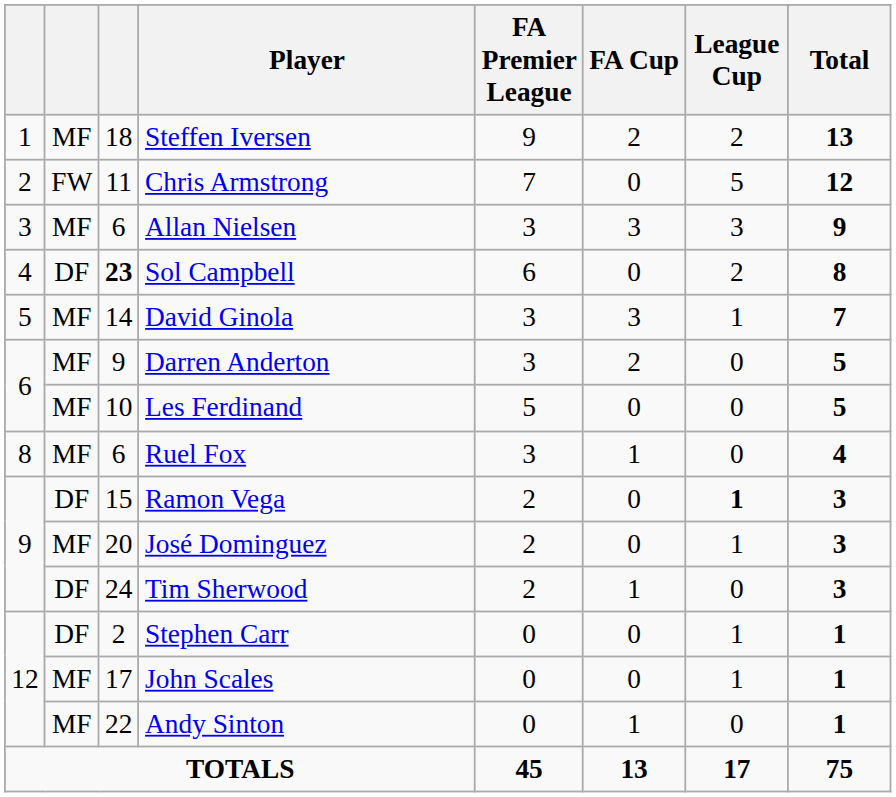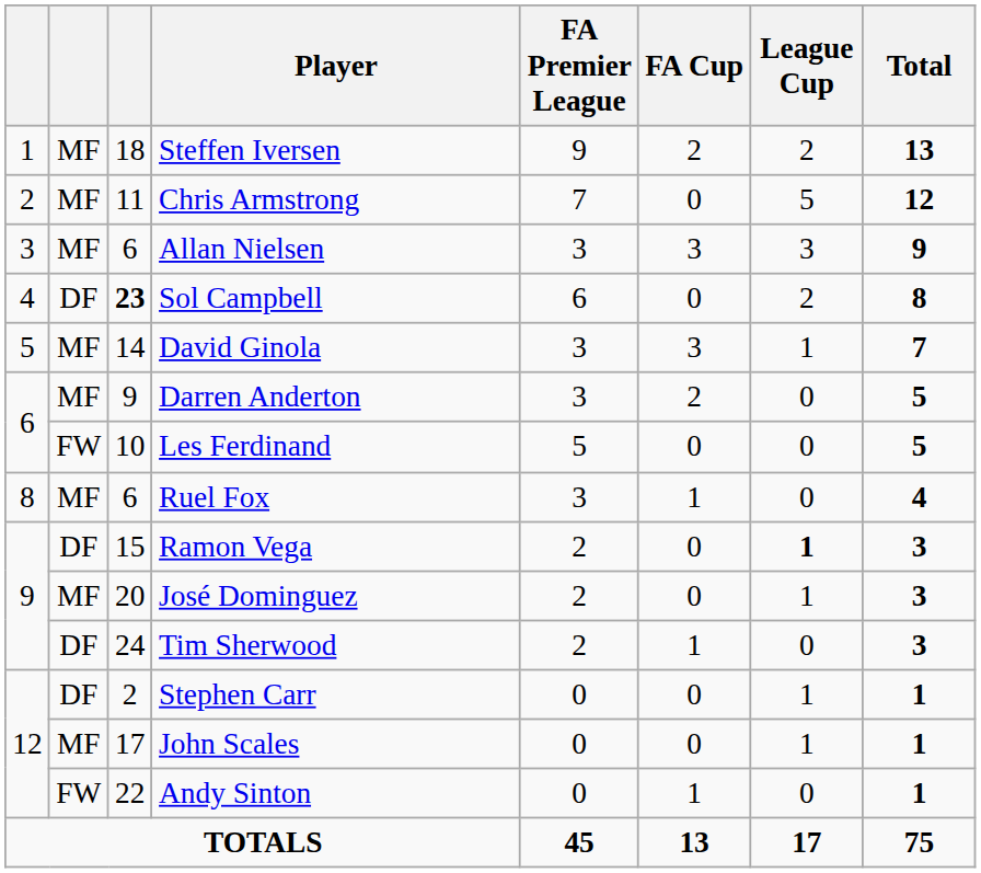 <table class="wikitable sortable" style="font-size: 95%; text-align: center;">
 <tr>
 <th width=10></th>
 <th width=10></th>
 <th width=10></th>
 <th width=180>Player</th>
 <th width=50>FA Premier League</th>
 <th width=50>FA Cup</th>
 <th width=50>League Cup</th>
 <th width=50>Total</th>
 </tr>
 <tr>
 <td>1</td>
 <td>MF</td>
 <td>18</td>
 <td align="left"> <a href='#'>Steffen Iversen</a></td>
 <td>9</td>
 <td>2</td>
 <td>2</td>
 <td><strong>13</strong></td>
 </tr>
 <tr>
 <td>2</td>
-<td>FW</td>
+<td>MF</td>
 <td>11</td>
 <td align="left"> <a href='#'>Chris Armstrong</a></td>
 <td>7</td>
 <td>0</td>
 <td>5</td>
 <td><strong>12</strong></td>
 </tr>
 <tr>
 <td>3</td>
 <td>MF</td>
 <td>6</td>
 <td align="left"> <a href='#'>Allan Nielsen</a></td>
 <td>3</td>
 <td>3</td>
 <td>3</td>
 <td><strong>9</strong></td>
 </tr>
 <tr>
 <td>4</td>
 <td>DF</td>
 <td><strong>23</strong></td>
 <td align=left> <a href='#'>Sol Campbell</a></td>
 <td>6</td>
 <td>0</td>
 <td>2</td>
 <td><strong>8</strong></td>
 </tr>
 <tr>
 <td>5</td>
 <td>MF</td>
 <td>14</td>
 <td align=left> <a href='#'>David Ginola</a></td>
 <td>3</td>
 <td>3</td>
 <td>1</td>
 <td><strong>7</strong></td>
 </tr>
 <tr>
 <td rowspan="2">6</td>
 <td>MF</td>
 <td>9</td>
 <td align="left"> <a href='#'>Darren Anderton</a></td>
 <td>3</td>
 <td>2</td>
 <td>0</td>
 <td><strong>5</strong></td>
 </tr>
 <tr>
-<td>MF</td>
+<td>FW</td>
 <td>10</td>
 <td align="left"> <a href='#'>Les Ferdinand</a></td>
 <td>5</td>
 <td>0</td>
 <td>0</td>
 <td><strong>5</strong></td>
 </tr>
 <tr>
 <td rowspan="1">8</td>
 <td>MF</td>
 <td>6</td>
 <td align="left"> <a href='#'>Ruel Fox</a></td>
 <td>3</td>
 <td>1</td>
 <td>0</td>
 <td><strong>4</strong></td>
 </tr>
 <tr>
 <td rowspan="3">9</td>
 <td>DF</td>
 <td>15</td>
 <td align="left"> <a href='#'>Ramon Vega</a></td>
 <td>2</td>
 <td>0</td>
 <td><strong>1</strong></td>
 <td><strong>3</strong></td>
 </tr>
 <tr>
 <td>MF</td>
 <td>20</td>
 <td align="left"> <a href='#'>José Dominguez</a></td>
 <td>2</td>
 <td>0</td>
 <td>1</td>
 <td><strong>3</strong></td>
 </tr>
 <tr>
 <td>DF</td>
 <td>24</td>
 <td align="left"> <a href='#'>Tim Sherwood</a></td>
 <td>2</td>
 <td>1</td>
 <td>0</td>
 <td><strong>3</strong></td>
 </tr>
 <tr>
 <td rowspan="3">12</td>
 <td>DF</td>
 <td>2</td>
 <td align="left"> <a href='#'>Stephen Carr</a></td>
 <td>0</td>
 <td>0</td>
 <td>1</td>
 <td><strong>1</strong></td>
 </tr>
 <tr>
 <td>MF</td>
 <td>17</td>
 <td align="left"> <a href='#'>John Scales</a></td>
 <td>0</td>
 <td>0</td>
 <td>1</td>
 <td><strong>1</strong></td>
 </tr>
 <tr>
-<td>MF</td>
+<td>FW</td>
 <td>22</td>
 <td align="left"> <a href='#'>Andy Sinton</a></td>
 <td>0</td>
 <td>1</td>
 <td>0</td>
 <td><strong>1</strong></td>
 </tr>
 <tr>
 <td colspan="4"><strong>TOTALS</strong></td>
 <td><strong>45</strong></td>
 <td><strong>13</strong></td>
 <td><strong>17</strong></td>
 <td><strong>75</strong></td>
 </tr>
 </table>
